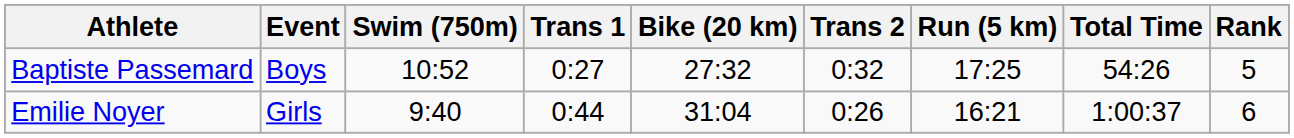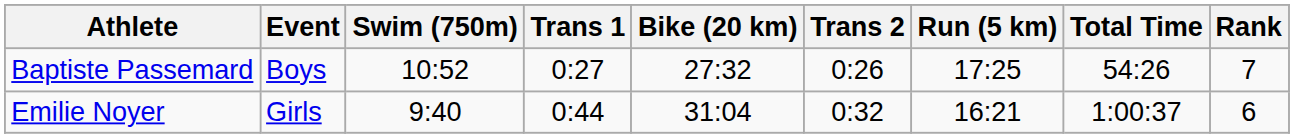 <table class="wikitable" style="font-size:90%;">
 <tr>
 <th>Athlete</th>
 <th>Event</th>
 <th>Swim (750m)</th>
 <th>Trans 1</th>
 <th>Bike (20 km)</th>
 <th>Trans 2</th>
 <th>Run (5 km)</th>
 <th>Total Time</th>
 <th>Rank</th>
 </tr>
 <tr align=center>
 <td align=left><a href='#'>Baptiste Passemard</a></td>
 <td align=left><a href='#'>Boys</a></td>
 <td>10:52</td>
 <td>0:27</td>
 <td>27:32</td>
-<td>0:32</td>
+<td>0:26</td>
 <td>17:25</td>
 <td>54:26</td>
-<td>5</td>
+<td>7</td>
 </tr>
 <tr align=center>
 <td align=left><a href='#'>Emilie Noyer</a></td>
 <td align=left><a href='#'>Girls</a></td>
 <td>9:40</td>
 <td>0:44</td>
 <td>31:04</td>
-<td>0:26</td>
+<td>0:32</td>
 <td>16:21</td>
 <td>1:00:37</td>
 <td>6</td>
 </tr>
 </table>
